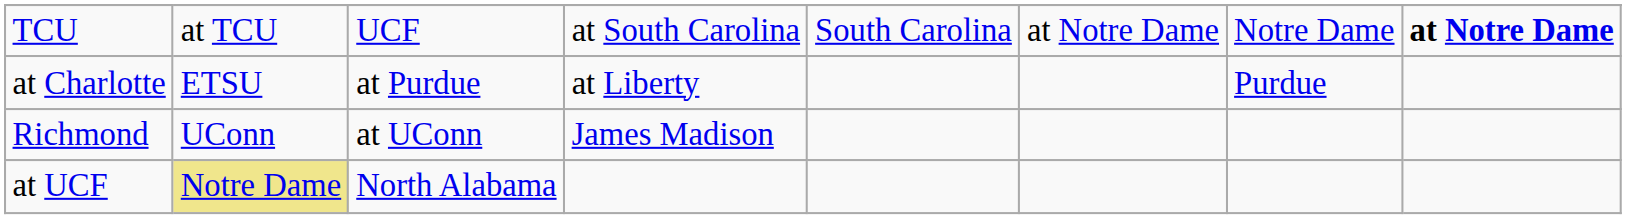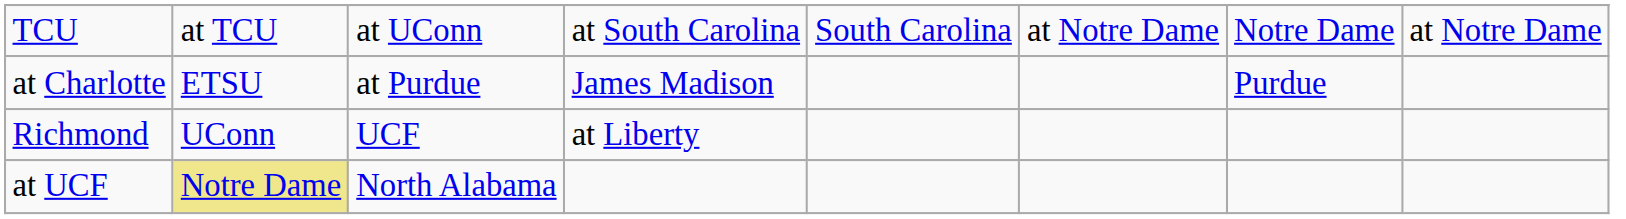 <table class="wikitable">
 <tr>
 </tr>
 <tr>
 <td><a href='#'>TCU</a></td>
 <td>at <a href='#'>TCU</a></td>
-<td><a href='#'>UCF</a></td>
+<td>at <a href='#'>UConn</a></td>
 <td>at <a href='#'>South Carolina</a></td>
 <td><a href='#'>South Carolina</a></td>
 <td>at <a href='#'>Notre Dame</a></td>
 <td><a href='#'>Notre Dame</a></td>
-<td><strong>at <a href='#'>Notre Dame</a></strong></td>
+<td>at <a href='#'>Notre Dame</a></td>
 </tr>
 <tr>
 <td>at <a href='#'>Charlotte</a></td>
 <td><a href='#'>ETSU</a></td>
 <td>at <a href='#'>Purdue</a></td>
-<td>at <a href='#'>Liberty</a></td>
+<td><a href='#'>James Madison</a></td>
 <td></td>
 <td></td>
 <td><a href='#'>Purdue</a></td>
 <td></td>
 </tr>
 <tr>
 <td><a href='#'>Richmond</a></td>
 <td><a href='#'>UConn</a></td>
-<td>at <a href='#'>UConn</a></td>
-<td><a href='#'>James Madison</a></td>
+<td><a href='#'>UCF</a></td>
+<td>at <a href='#'>Liberty</a></td>
 <td></td>
 <td></td>
 <td></td>
 <td></td>
 </tr>
 <tr>
 <td>at <a href='#'>UCF</a></td>
 <td style="background: khaki;"><a href='#'>Notre Dame</a></td>
 <td><a href='#'>North Alabama</a></td>
 <td></td>
 <td></td>
 <td></td>
 <td></td>
 </tr>
 </table>
